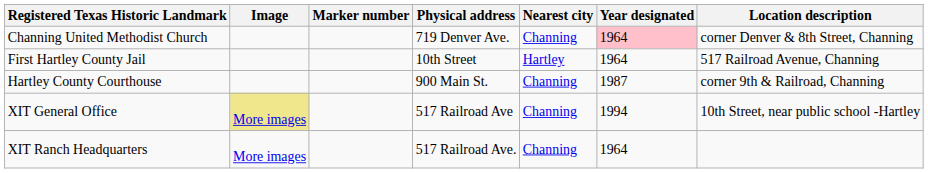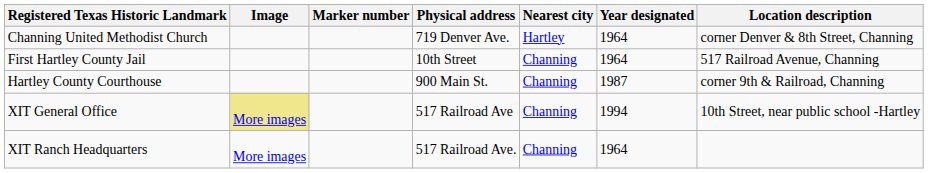 <table class="wikitable sortable">
 <tr>
 <th>Registered Texas Historic Landmark</th>
 <th>Image</th>
 <th>Marker number</th>
 <th>Physical address</th>
 <th>Nearest city</th>
 <th>Year designated</th>
 <th>Location description</th>
 </tr>
 <tr>
 <td>Channing United Methodist Church</td>
 <td></td>
 <td></td>
 <td>719 Denver Ave.<br></td>
-<td><a href='#'>Channing</a></td>
-<td style="background: pink;">1964</td>
+<td><a href='#'>Hartley</a></td>
+<td>1964</td>
 <td>corner Denver & 8th Street, Channing</td>
 </tr>
 <tr>
 <td>First Hartley County Jail</td>
 <td></td>
 <td></td>
 <td>10th Street<br></td>
-<td><a href='#'>Hartley</a></td>
+<td><a href='#'>Channing</a></td>
 <td>1964</td>
 <td>517 Railroad Avenue, Channing</td>
 </tr>
 <tr>
 <td>Hartley County Courthouse</td>
 <td></td>
 <td></td>
 <td>900 Main St.<br></td>
 <td><a href='#'>Channing</a></td>
 <td>1987</td>
 <td>corner 9th & Railroad, Channing</td>
 </tr>
 <tr>
 <td>XIT General Office</td>
 <td style="background: khaki;"><br> <a href='#'>More images</a></td>
 <td></td>
 <td>517 Railroad Ave<br></td>
 <td><a href='#'>Channing</a></td>
 <td>1994</td>
 <td>10th Street, near public school -Hartley</td>
 </tr>
 <tr>
 <td>XIT Ranch Headquarters</td>
 <td><br> <a href='#'>More images</a></td>
 <td></td>
 <td>517 Railroad Ave.<br></td>
 <td><a href='#'>Channing</a></td>
 <td>1964</td>
 <td></td>
 </tr>
 </table>
